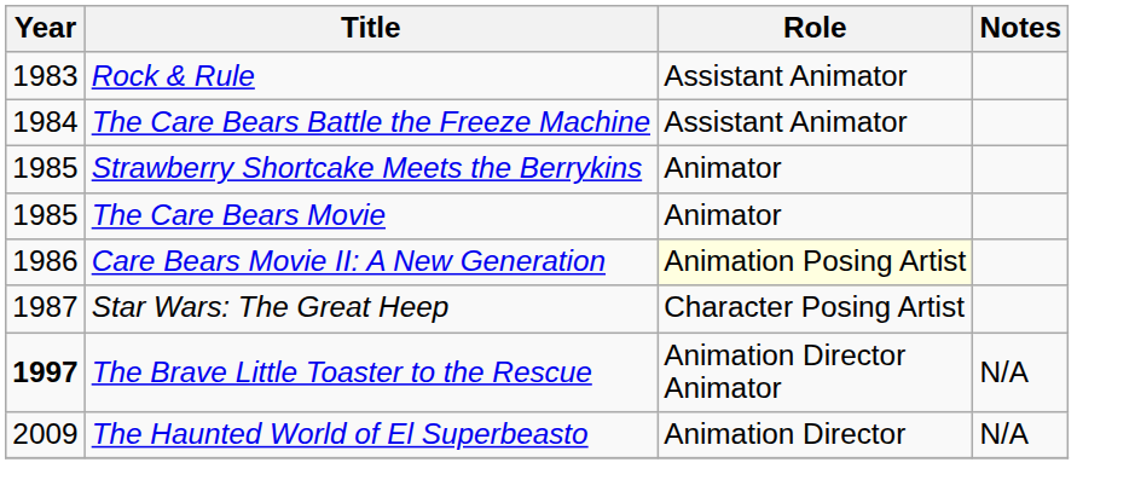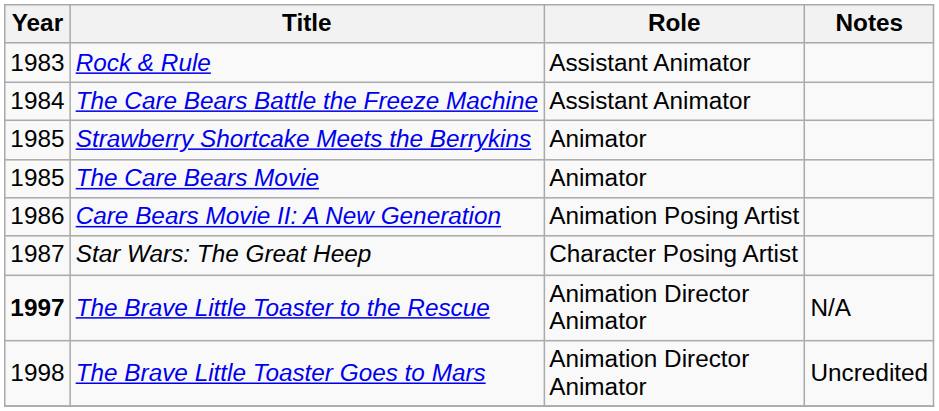 <table class="wikitable">
 <tr>
 <th>Year</th>
 <th>Title</th>
 <th>Role</th>
 <th>Notes</th>
 </tr>
 <tr>
 <td>1983</td>
 <td><em><a href='#'>Rock & Rule</a></em></td>
 <td>Assistant Animator</td>
 <td></td>
 </tr>
 <tr>
 <td>1984</td>
 <td><em><a href='#'>The Care Bears Battle the Freeze Machine</a></em></td>
 <td>Assistant Animator</td>
 <td></td>
 </tr>
 <tr>
 <td>1985</td>
 <td><em><a href='#'>Strawberry Shortcake Meets the Berrykins</a></em></td>
 <td>Animator</td>
 <td></td>
 </tr>
 <tr>
 <td>1985</td>
 <td><em><a href='#'>The Care Bears Movie</a></em></td>
 <td>Animator</td>
 <td></td>
 </tr>
 <tr>
 <td>1986</td>
 <td><em><a href='#'>Care Bears Movie II: A New Generation</a></em></td>
-<td style="background: lightyellow;">Animation Posing Artist</td>
+<td>Animation Posing Artist</td>
 <td></td>
 </tr>
 <tr>
 <td>1987</td>
 <td><em>Star Wars: The Great Heep</em></td>
 <td>Character Posing Artist</td>
 <td></td>
 </tr>
 <tr>
 <td><strong>1997</strong></td>
 <td><em><a href='#'>The Brave Little Toaster to the Rescue</a></em></td>
 <td>Animation Director<br>Animator</td>
 <td>N/A</td>
 </tr>
 <tr>
-<td>2009</td>
-<td><em><a href='#'>The Haunted World of El Superbeasto</a></em></td>
-<td>Animation Director</td>
-<td>N/A</td>
+<td>1998</td>
+<td><em><a href='#'>The Brave Little Toaster Goes to Mars</a></em></td>
+<td>Animation Director<br>Animator</td>
+<td>Uncredited</td>
 </tr>
 <tr>
 </tr>
 </table>
